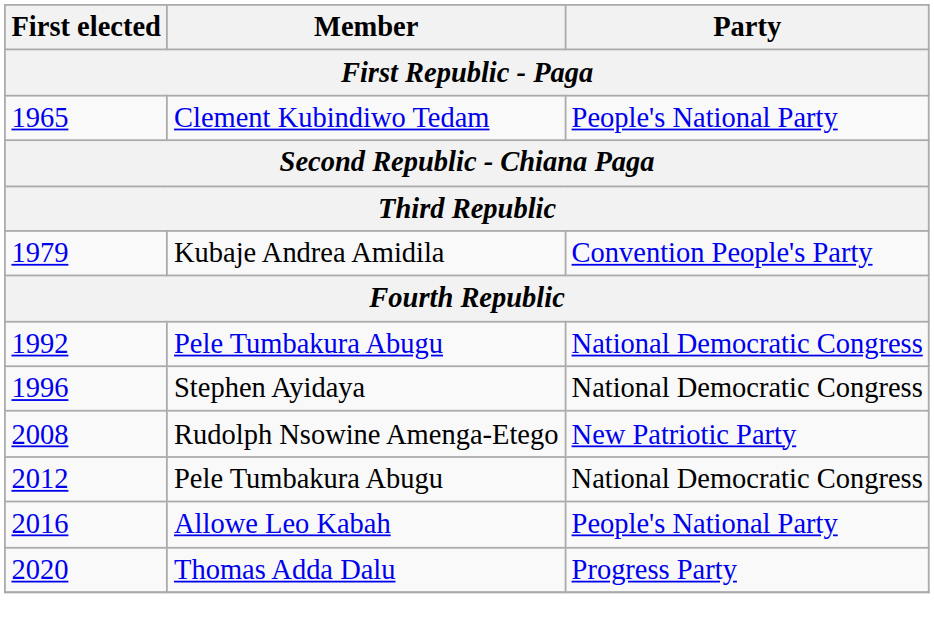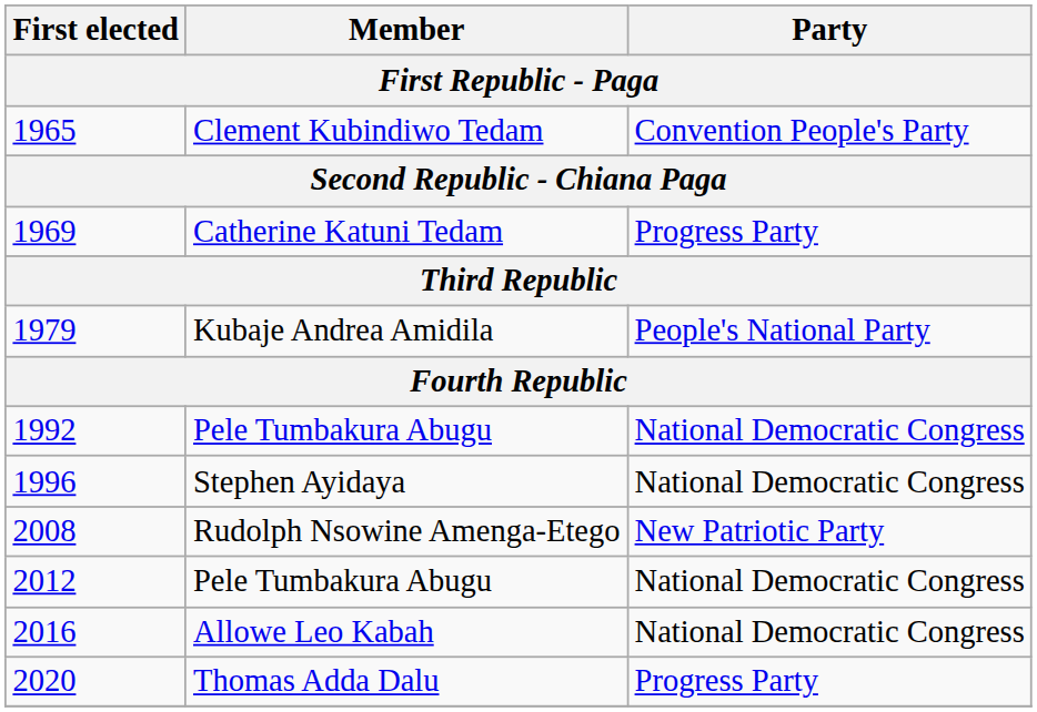 <table class="wikitable">
 <tr>
 <th>First elected</th>
 <th>Member</th>
 <th>Party</th>
 </tr>
 <tr>
 <th colspan=3><em>First Republic - Paga</em></th>
 </tr>
 <tr>
 <td><a href='#'>1965</a></td>
 <td><a href='#'>Clement Kubindiwo Tedam</a></td>
-<td><a href='#'>People's National Party</a></td>
+<td><a href='#'>Convention People's Party</a></td>
 </tr>
 <tr>
 <th colspan=3><em>Second Republic - Chiana Paga</em></th>
+</tr>
+<tr>
+<td><a href='#'>1969</a></td>
+<td><a href='#'>Catherine Katuni Tedam</a></td>
+<td><a href='#'>Progress Party</a></td>
 </tr>
 <tr>
 <th colspan=3><em>Third Republic</em></th>
 </tr>
 <tr>
 <td><a href='#'>1979</a></td>
 <td>Kubaje Andrea Amidila</td>
-<td><a href='#'>Convention People's Party</a></td>
+<td><a href='#'>People's National Party</a></td>
 </tr>
 <tr>
 <th colspan=3><em>Fourth Republic</em></th>
 </tr>
 <tr>
 <td><a href='#'>1992</a></td>
 <td><a href='#'>Pele Tumbakura Abugu</a></td>
 <td><a href='#'>National Democratic Congress</a></td>
 </tr>
 <tr>
 <td><a href='#'>1996</a></td>
 <td>Stephen Ayidaya</td>
 <td>National Democratic Congress</td>
 </tr>
 <tr>
 <td><a href='#'>2008</a></td>
 <td>Rudolph Nsowine Amenga-Etego</td>
 <td><a href='#'>New Patriotic Party</a></td>
 </tr>
 <tr>
 <td><a href='#'>2012</a></td>
 <td>Pele Tumbakura Abugu</td>
 <td>National Democratic Congress</td>
 </tr>
 <tr>
 <td><a href='#'>2016</a></td>
 <td><a href='#'>Allowe Leo Kabah</a></td>
-<td><a href='#'>People's National Party</a></td>
+<td>National Democratic Congress</td>
 </tr>
 <tr>
 <td><a href='#'>2020</a></td>
 <td><a href='#'>Thomas Adda Dalu</a></td>
 <td><a href='#'>Progress Party</a></td>
 </tr>
 <tr>
 </tr>
 </table>
